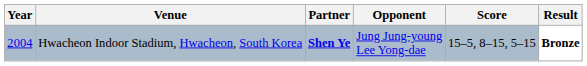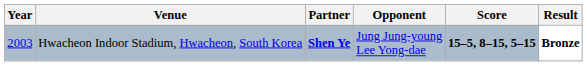 <table class="sortable wikitable" style="font-size: 90%;">
 <tr>
 <th>Year</th>
 <th>Venue</th>
 <th>Partner</th>
 <th>Opponent</th>
 <th>Score</th>
 <th>Result</th>
 </tr>
 <tr style="background:#AABBCC">
-<td align="center"><a href='#'>2004</a></td>
+<td align="center"><a href='#'>2003</a></td>
 <td align="left">Hwacheon Indoor Stadium, <a href='#'>Hwacheon</a>, <a href='#'>South Korea</a></td>
 <td align="left"><strong> <a href='#'>Shen Ye</a></strong></td>
 <td align="left"> <a href='#'>Jung Jung-young</a> <br>  <a href='#'>Lee Yong-dae</a></td>
-<td align="left">15–5, 8–15, 5–15</td>
+<td align="left"><strong>15–5, 8–15, 5–15</strong></td>
 <td style="text-align:left; background:white"> <strong>Bronze</strong></td>
 </tr>
 </table>
